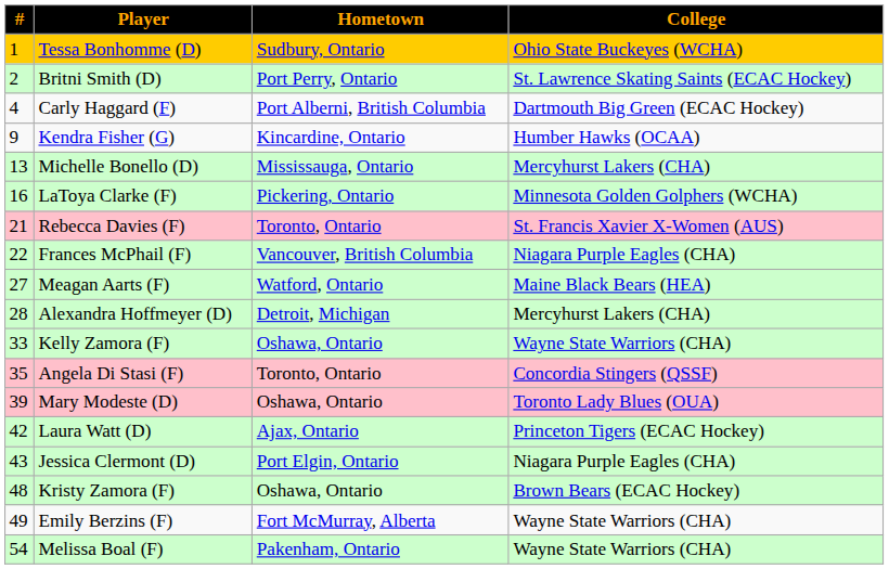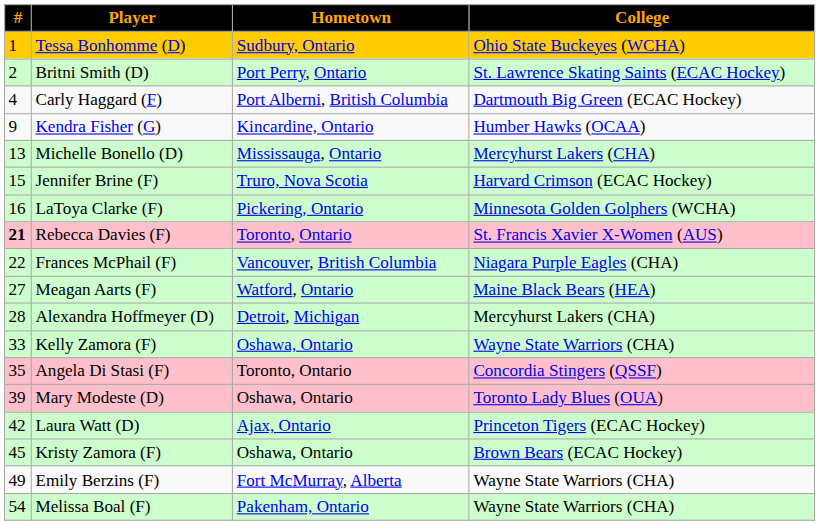 <table class="wikitable" width="60%">
 <tr align="center" style="background:black;color:orange;">
 <td><strong>#</strong></td>
 <td><strong>Player</strong></td>
 <td><strong>Hometown</strong></td>
 <td><strong>College</strong></td>
 </tr>
 <tr bgcolor="FFCC00">
 <td>1</td>
 <td><a href='#'>Tessa Bonhomme</a> (<a href='#'>D</a>)</td>
 <td> <a href='#'>Sudbury, Ontario</a></td>
 <td><a href='#'>Ohio State Buckeyes</a> (<a href='#'>WCHA</a>)</td>
 </tr>
 <tr bgcolor="CCFFCC">
 <td>2</td>
 <td>Britni Smith (D)</td>
 <td> <a href='#'>Port Perry</a>, <a href='#'>Ontario</a></td>
 <td><a href='#'>St. Lawrence Skating Saints</a> (<a href='#'>ECAC Hockey</a>)</td>
 </tr>
 <tr>
 <td>4</td>
 <td>Carly Haggard (<a href='#'>F</a>)</td>
 <td> <a href='#'>Port Alberni</a>, <a href='#'>British Columbia</a></td>
 <td><a href='#'>Dartmouth Big Green</a> (ECAC Hockey)</td>
 </tr>
 <tr>
 <td>9</td>
 <td><a href='#'>Kendra Fisher</a> (<a href='#'>G</a>)</td>
 <td> <a href='#'>Kincardine, Ontario</a></td>
 <td><a href='#'>Humber Hawks</a> (<a href='#'>OCAA</a>)</td>
 </tr>
 <tr bgcolor="CCFFCC">
 <td>13</td>
 <td>Michelle Bonello (D)</td>
 <td> <a href='#'>Mississauga</a>, <a href='#'>Ontario</a></td>
 <td><a href='#'>Mercyhurst Lakers</a> (<a href='#'>CHA</a>)</td>
 </tr>
 <tr bgcolor="CCFFCC">
+<td>15</td>
+<td>Jennifer Brine (F)</td>
+<td> <a href='#'>Truro, Nova Scotia</a></td>
+<td><a href='#'>Harvard Crimson</a> (ECAC Hockey)</td>
+</tr>
+<tr bgcolor="CCFFCC">
 <td>16</td>
 <td>LaToya Clarke (F)</td>
 <td> <a href='#'>Pickering, Ontario</a></td>
 <td><a href='#'>Minnesota Golden Golphers</a> (WCHA)</td>
 </tr>
 <tr bgcolor="pink">
-<td>21</td>
+<td><strong>21</strong></td>
 <td>Rebecca Davies (F)</td>
 <td> <a href='#'>Toronto</a>, <a href='#'>Ontario</a></td>
 <td><a href='#'>St. Francis Xavier X-Women</a> (<a href='#'>AUS</a>)</td>
 </tr>
 <tr bgcolor="CCFFCC">
 <td>22</td>
 <td>Frances McPhail (F)</td>
 <td> <a href='#'>Vancouver</a>, <a href='#'>British Columbia</a></td>
 <td><a href='#'>Niagara Purple Eagles</a> (CHA)</td>
 </tr>
 <tr bgcolor="CCFFCC">
 <td>27</td>
 <td>Meagan Aarts (F)</td>
 <td> <a href='#'>Watford</a>, <a href='#'>Ontario</a></td>
 <td><a href='#'>Maine Black Bears</a> (<a href='#'>HEA</a>)</td>
 </tr>
 <tr bgcolor="CCFFCC">
 <td>28</td>
 <td>Alexandra Hoffmeyer (D)</td>
 <td> <a href='#'>Detroit</a>, <a href='#'>Michigan</a></td>
 <td>Mercyhurst Lakers (CHA)</td>
 </tr>
 <tr bgcolor="CCFFCC">
 <td>33</td>
 <td>Kelly Zamora (F)</td>
 <td> <a href='#'>Oshawa, Ontario</a></td>
 <td><a href='#'>Wayne State Warriors</a> (CHA)</td>
 </tr>
 <tr bgcolor="pink">
 <td>35</td>
 <td>Angela Di Stasi (F)</td>
 <td> Toronto, Ontario</td>
 <td><a href='#'>Concordia Stingers</a> (<a href='#'>QSSF</a>)</td>
 </tr>
 <tr bgcolor="pink">
 <td>39</td>
 <td>Mary Modeste (D)</td>
 <td> Oshawa, Ontario</td>
 <td><a href='#'>Toronto Lady Blues</a> (<a href='#'>OUA</a>)</td>
 </tr>
 <tr bgcolor="CCFFCC">
 <td>42</td>
 <td>Laura Watt (D)</td>
 <td> <a href='#'>Ajax, Ontario</a></td>
 <td><a href='#'>Princeton Tigers</a> (ECAC Hockey)</td>
 </tr>
 <tr bgcolor="CCFFCC">
-<td>43</td>
-<td>Jessica Clermont (D)</td>
-<td> <a href='#'>Port Elgin, Ontario</a></td>
-<td>Niagara Purple Eagles (CHA)</td>
-</tr>
-<tr bgcolor="CCFFCC">
-<td>48</td>
+<td>45</td>
 <td>Kristy Zamora (F)</td>
 <td> Oshawa, Ontario</td>
 <td><a href='#'>Brown Bears</a> (ECAC Hockey)</td>
 </tr>
 <tr>
 <td>49</td>
 <td>Emily Berzins (F)</td>
 <td> <a href='#'>Fort McMurray</a>, <a href='#'>Alberta</a></td>
 <td>Wayne State Warriors (CHA)</td>
 </tr>
 <tr bgcolor="CCFFCC">
 <td>54</td>
 <td>Melissa Boal (F)</td>
 <td> <a href='#'>Pakenham, Ontario</a></td>
 <td>Wayne State Warriors (CHA)</td>
 </tr>
 </table>
